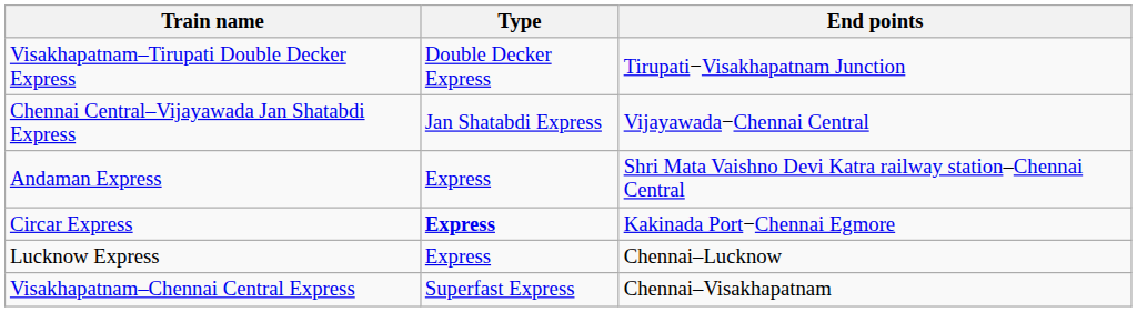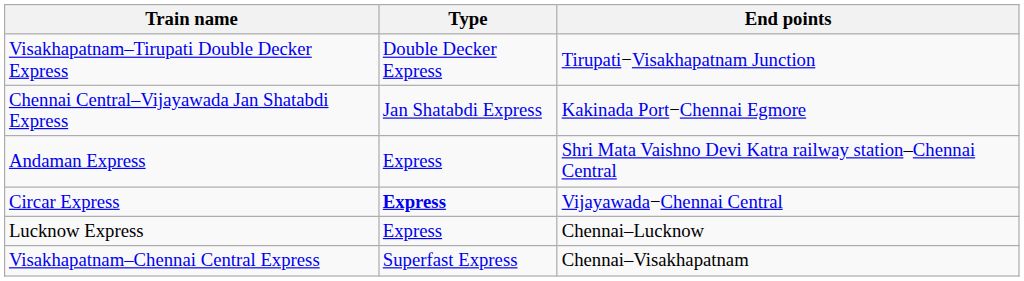 <table class="wikitable">
 <tr>
 <th>Train name</th>
 <th>Type</th>
 <th>End points</th>
 </tr>
 <tr>
 <td><a href='#'>Visakhapatnam–Tirupati Double Decker Express</a></td>
 <td><a href='#'>Double Decker Express</a></td>
 <td><a href='#'>Tirupati</a>−<a href='#'>Visakhapatnam Junction</a></td>
 </tr>
 <tr>
 <td><a href='#'>Chennai Central–Vijayawada Jan Shatabdi Express</a></td>
 <td><a href='#'>Jan Shatabdi Express</a></td>
-<td><a href='#'>Vijayawada</a>−<a href='#'>Chennai Central</a></td>
+<td><a href='#'>Kakinada Port</a>−<a href='#'>Chennai Egmore</a></td>
 </tr>
 <tr>
 <td><a href='#'>Andaman Express</a></td>
 <td><a href='#'>Express</a></td>
 <td><a href='#'>Shri Mata Vaishno Devi Katra railway station</a>–<a href='#'>Chennai Central</a></td>
 </tr>
 <tr>
 <td><a href='#'>Circar Express</a></td>
 <td><strong><a href='#'>Express</a></strong></td>
-<td><a href='#'>Kakinada Port</a>−<a href='#'>Chennai Egmore</a></td>
+<td><a href='#'>Vijayawada</a>−<a href='#'>Chennai Central</a></td>
 </tr>
 <tr>
 <td>Lucknow Express</td>
 <td><a href='#'>Express</a></td>
 <td>Chennai–Lucknow</td>
 </tr>
 <tr>
 <td><a href='#'>Visakhapatnam–Chennai Central Express</a></td>
 <td><a href='#'>Superfast Express</a></td>
 <td>Chennai–Visakhapatnam</td>
 </tr>
 </table>
